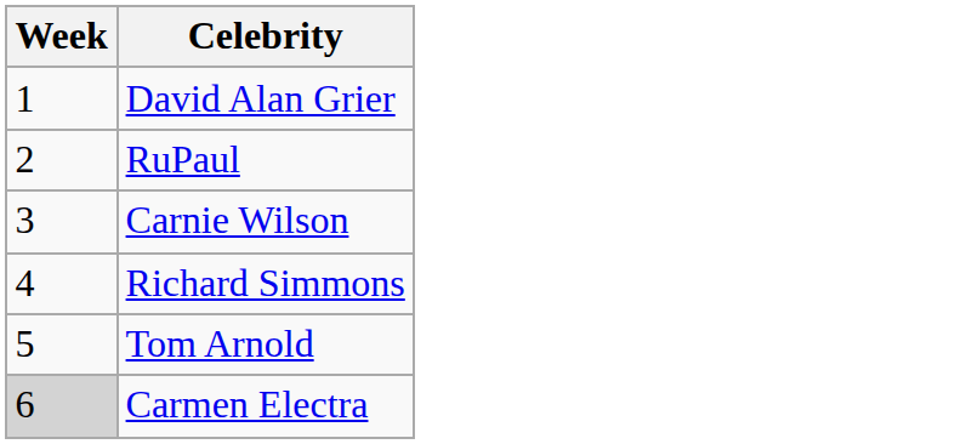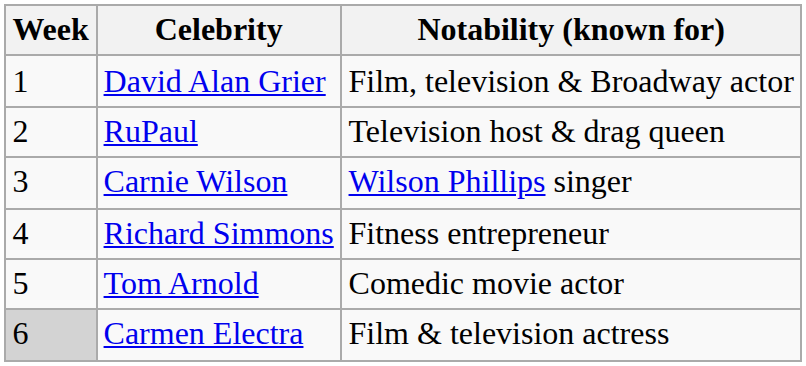 <table class="wikitable">
 <tr>
 <th>Week</th>
 <th>Celebrity</th>
+<th>Notability (known for)</th>
 </tr>
 <tr>
 <td>1</td>
 <td><a href='#'>David Alan Grier</a></td>
+<td>Film, television & Broadway actor</td>
 </tr>
 <tr>
 <td>2</td>
 <td><a href='#'>RuPaul</a></td>
+<td>Television host & drag queen</td>
 </tr>
 <tr>
 <td>3</td>
 <td><a href='#'>Carnie Wilson</a></td>
+<td><a href='#'>Wilson Phillips</a> singer</td>
 </tr>
 <tr>
 <td>4</td>
 <td><a href='#'>Richard Simmons</a></td>
+<td>Fitness entrepreneur</td>
 </tr>
 <tr>
 <td>5</td>
 <td><a href='#'>Tom Arnold</a></td>
+<td>Comedic movie actor</td>
 </tr>
 <tr>
 <td style="background: lightgrey;">6</td>
 <td><a href='#'>Carmen Electra</a></td>
+<td>Film & television actress</td>
 </tr>
 </table>
